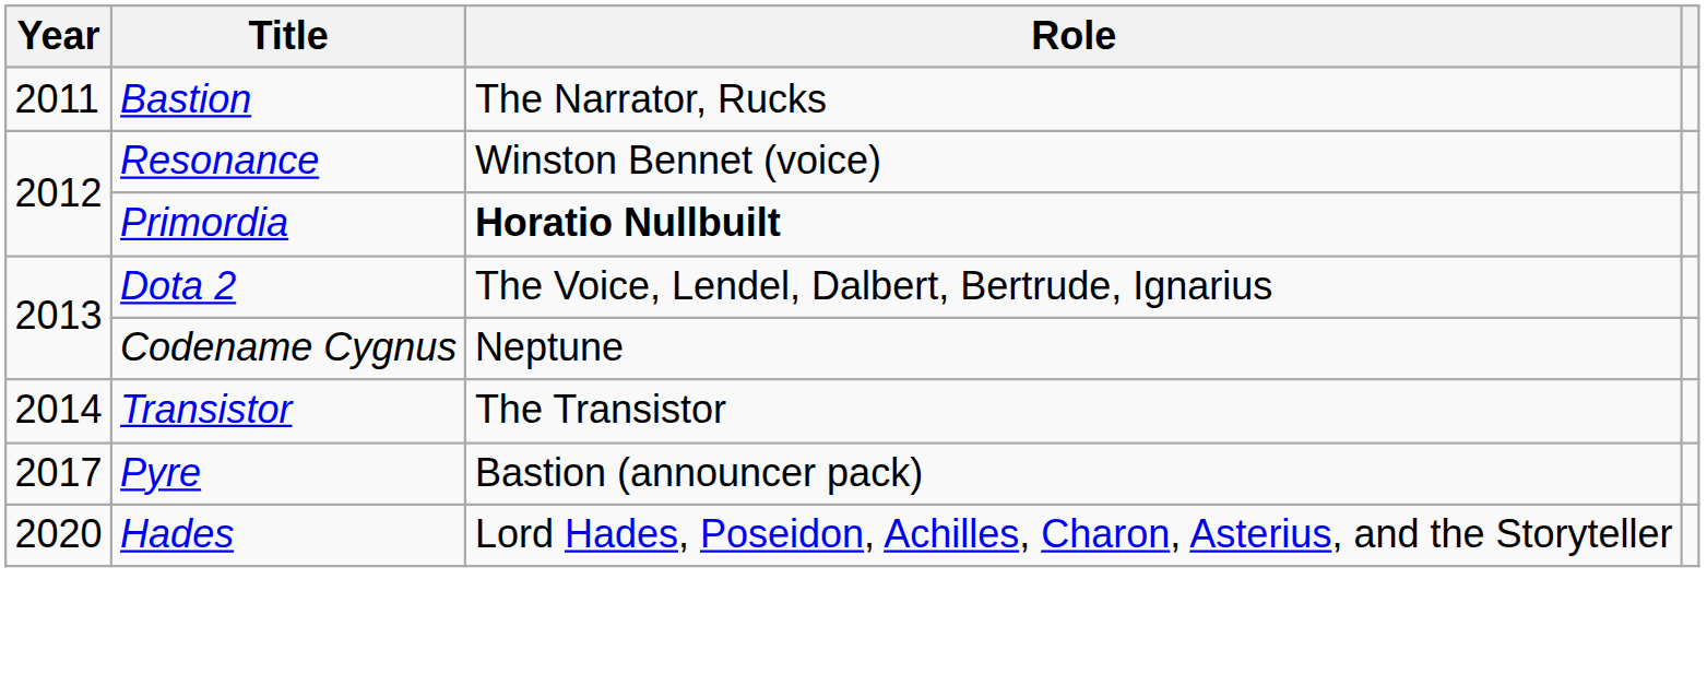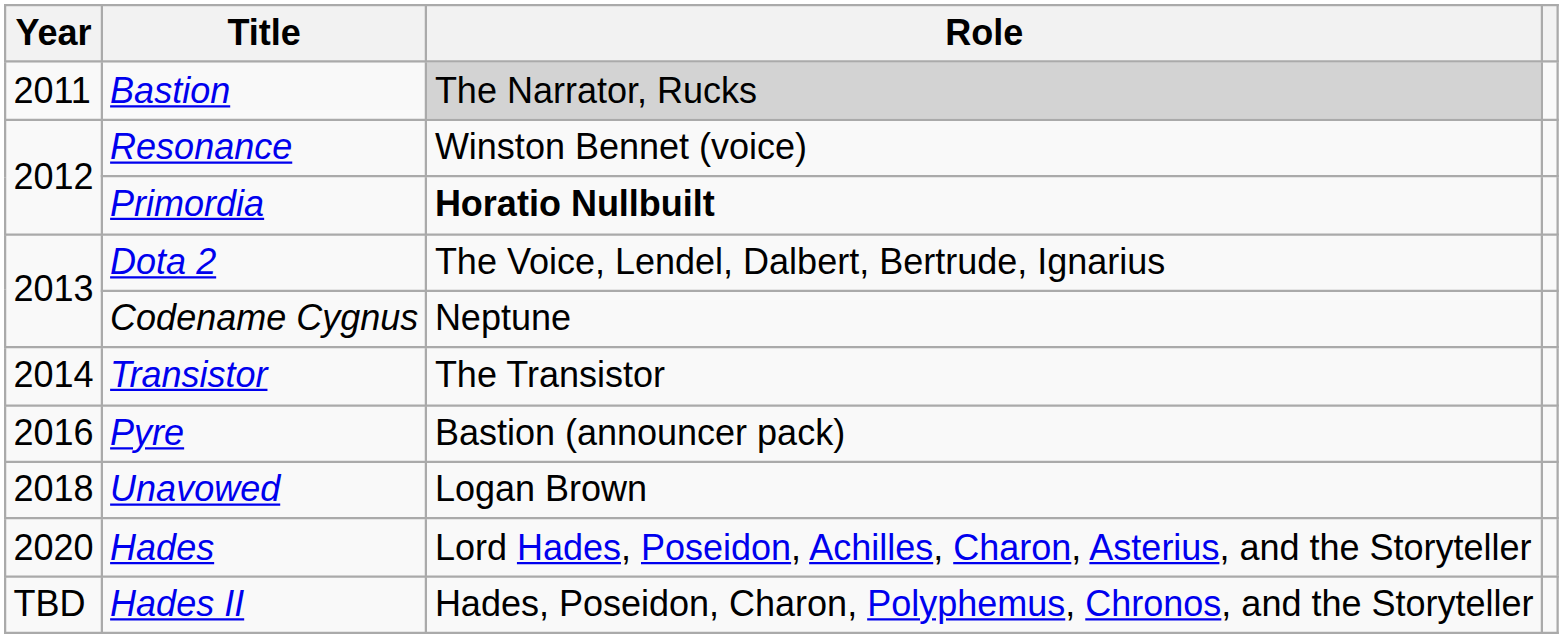 <table class="wikitable sortable">
 <tr>
 <th>Year</th>
 <th>Title</th>
 <th>Role</th>
 <th class="unsortable"></th>
 </tr>
 <tr>
 <td>2011</td>
 <td><em><a href='#'>Bastion</a></em></td>
-<td>The Narrator, Rucks</td>
+<td style="background: lightgrey;">The Narrator, Rucks</td>
 <td></td>
 </tr>
 <tr>
 <td rowspan="2">2012</td>
 <td><em><a href='#'>Resonance</a></em></td>
 <td>Winston Bennet (voice)</td>
 <td></td>
 </tr>
 <tr>
 <td><em><a href='#'>Primordia</a></em></td>
 <td><strong>Horatio Nullbuilt</strong></td>
 <td></td>
 </tr>
 <tr>
 <td rowspan="2">2013</td>
 <td><em><a href='#'>Dota 2</a></em></td>
 <td>The Voice, Lendel, Dalbert, Bertrude, Ignarius</td>
 <td></td>
 </tr>
 <tr>
 <td><em>Codename Cygnus</em></td>
 <td>Neptune</td>
 <td></td>
 </tr>
 <tr>
 <td>2014</td>
 <td><em><a href='#'>Transistor</a></em></td>
 <td>The Transistor</td>
 <td></td>
 </tr>
 <tr>
-<td>2017</td>
+<td>2016</td>
 <td><em><a href='#'>Pyre</a></em></td>
 <td>Bastion (announcer pack)</td>
+<td></td>
+</tr>
+<tr>
+<td>2018</td>
+<td><em><a href='#'>Unavowed</a></em></td>
+<td>Logan Brown</td>
 <td></td>
 </tr>
 <tr>
 <td>2020</td>
 <td><em><a href='#'>Hades</a></em></td>
 <td>Lord <a href='#'>Hades</a>, <a href='#'>Poseidon</a>, <a href='#'>Achilles</a>, <a href='#'>Charon</a>, <a href='#'>Asterius</a>, and the Storyteller</td>
 </tr>
+<tr>
+<td>TBD</td>
+<td><em><a href='#'>Hades II</a></em></td>
+<td>Hades, Poseidon, Charon, <a href='#'>Polyphemus</a>, <a href='#'>Chronos</a>, and the Storyteller</td>
+<td></td>
+</tr>
 </table>
